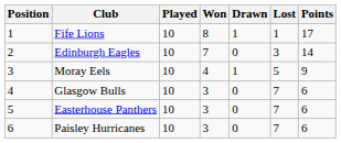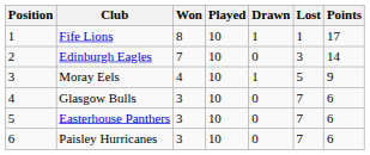 <table class="wikitable">
 <tr>
 <th>Position</th>
 <th>Club</th>
+<th>Won</th>
 <th>Played</th>
-<th>Won</th>
 <th>Drawn</th>
 <th>Lost</th>
 <th>Points</th>
 </tr>
 <tr>
 <td>1</td>
 <td><a href='#'>Fife Lions</a></td>
+<td>8</td>
 <td>10</td>
-<td>8</td>
 <td>1</td>
 <td>1</td>
 <td>17</td>
 </tr>
 <tr>
 <td>2</td>
 <td><a href='#'>Edinburgh Eagles</a></td>
+<td>7</td>
 <td>10</td>
-<td>7</td>
 <td>0</td>
 <td>3</td>
 <td>14</td>
 </tr>
 <tr>
 <td>3</td>
 <td>Moray Eels</td>
+<td>4</td>
 <td>10</td>
-<td>4</td>
 <td>1</td>
 <td>5</td>
 <td>9</td>
 </tr>
 <tr>
 <td>4</td>
 <td>Glasgow Bulls</td>
+<td>3</td>
 <td>10</td>
-<td>3</td>
 <td>0</td>
 <td>7</td>
 <td>6</td>
 </tr>
 <tr>
 <td>5</td>
 <td><a href='#'>Easterhouse Panthers</a></td>
+<td>3</td>
 <td>10</td>
-<td>3</td>
 <td>0</td>
 <td>7</td>
 <td>6</td>
 </tr>
 <tr>
 <td>6</td>
 <td>Paisley Hurricanes</td>
+<td>3</td>
 <td>10</td>
-<td>3</td>
 <td>0</td>
 <td>7</td>
 <td>6</td>
 </tr>
 </table>
